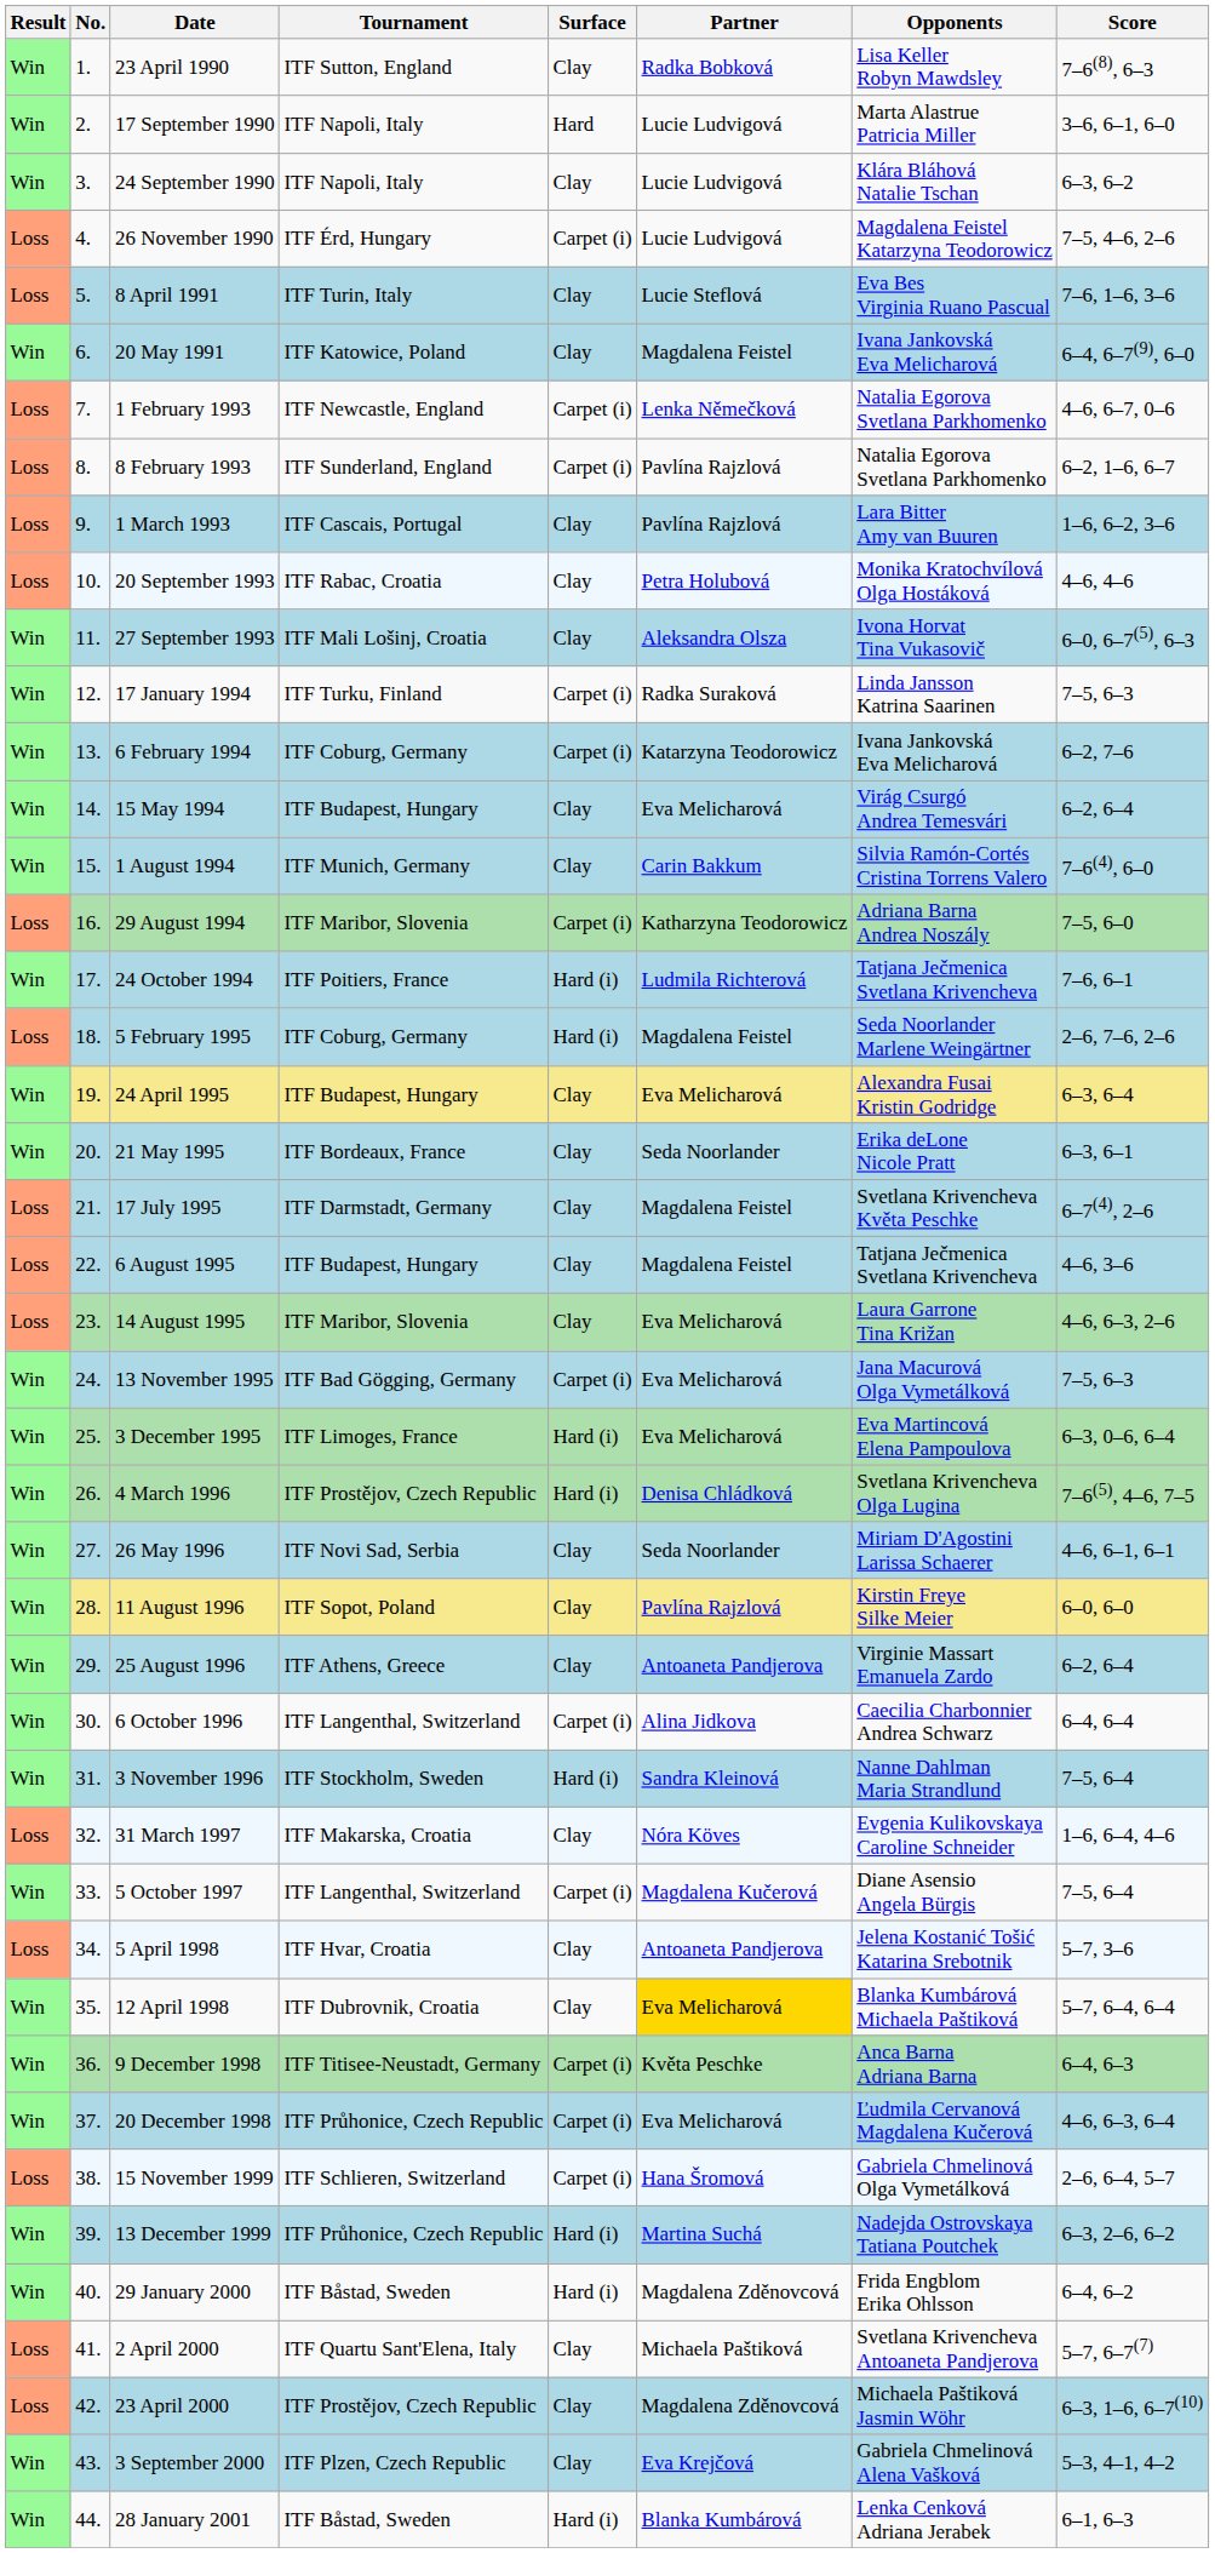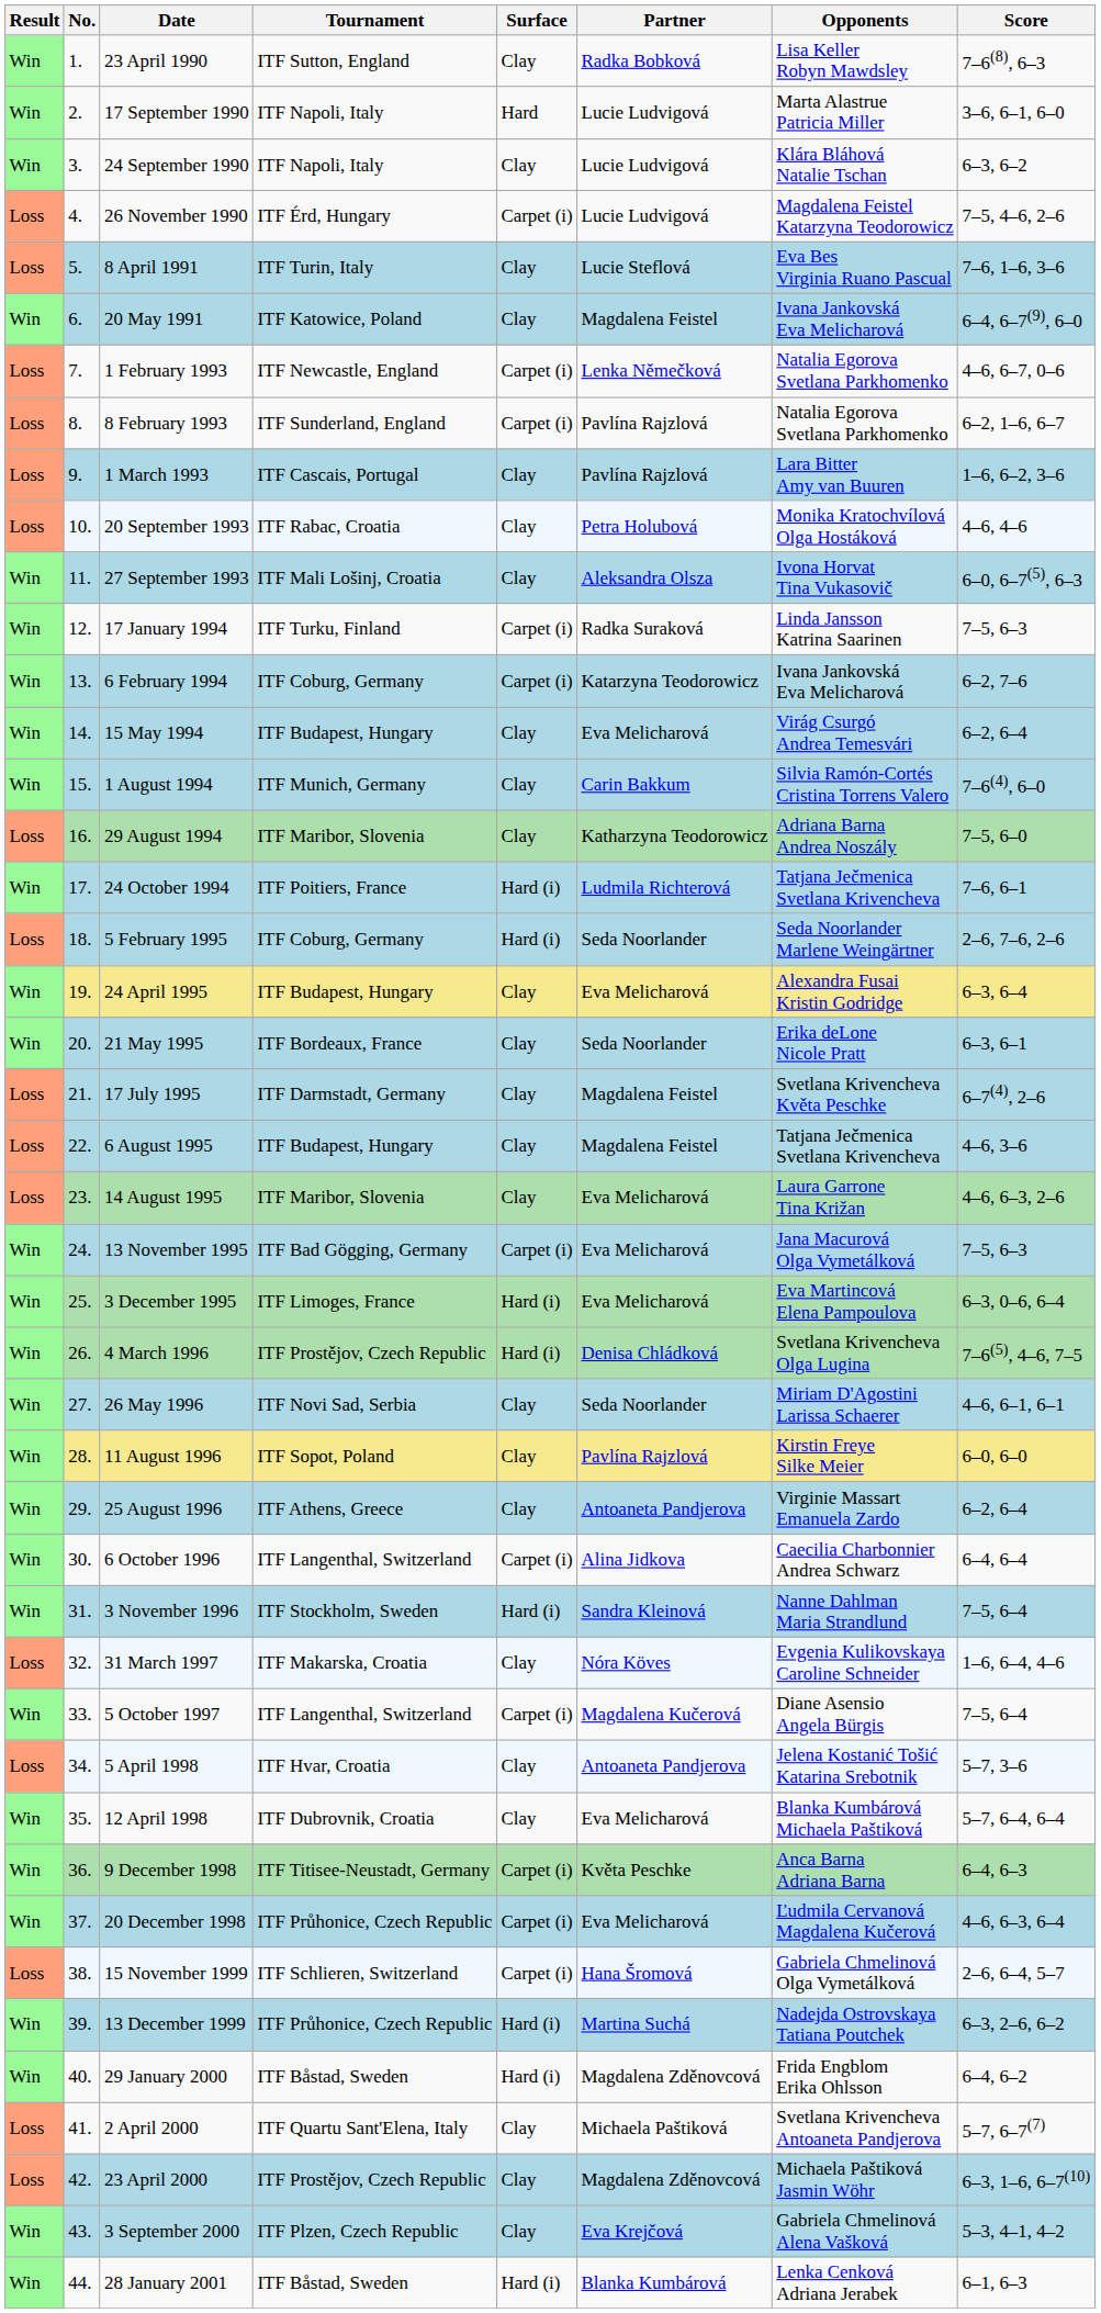 <table class="sortable wikitable" style="font-size:97%;">
 <tr>
 <th>Result</th>
 <th>No.</th>
 <th>Date</th>
 <th>Tournament</th>
 <th>Surface</th>
 <th>Partner</th>
 <th>Opponents</th>
 <th>Score</th>
 </tr>
 <tr>
 <td bgcolor="#98FB98">Win</td>
 <td>1.</td>
 <td>23 April 1990</td>
 <td>ITF Sutton, England</td>
 <td>Clay</td>
 <td> <a href='#'>Radka Bobková</a></td>
 <td> <a href='#'>Lisa Keller</a> <br>  <a href='#'>Robyn Mawdsley</a></td>
 <td>7–6<sup>(8)</sup>, 6–3</td>
 </tr>
 <tr>
 <td bgcolor="#98FB98">Win</td>
 <td>2.</td>
 <td>17 September 1990</td>
 <td>ITF Napoli, Italy</td>
 <td>Hard</td>
 <td> Lucie Ludvigová</td>
 <td> Marta Alastrue <br>  <a href='#'>Patricia Miller</a></td>
 <td>3–6, 6–1, 6–0</td>
 </tr>
 <tr>
 <td bgcolor="#98FB98">Win</td>
 <td>3.</td>
 <td>24 September 1990</td>
 <td>ITF Napoli, Italy</td>
 <td>Clay</td>
 <td> Lucie Ludvigová</td>
 <td> <a href='#'>Klára Bláhová</a> <br>  <a href='#'>Natalie Tschan</a></td>
 <td>6–3, 6–2</td>
 </tr>
 <tr>
 <td bgcolor="FFA07A">Loss</td>
 <td>4.</td>
 <td>26 November 1990</td>
 <td>ITF Érd, Hungary</td>
 <td>Carpet (i)</td>
 <td> Lucie Ludvigová</td>
 <td> <a href='#'>Magdalena Feistel</a> <br>  <a href='#'>Katarzyna Teodorowicz</a></td>
 <td>7–5, 4–6, 2–6</td>
 </tr>
 <tr style="background:lightblue;">
 <td bgcolor="FFA07A">Loss</td>
 <td>5.</td>
 <td>8 April 1991</td>
 <td>ITF Turin, Italy</td>
 <td>Clay</td>
 <td> Lucie Steflová</td>
 <td> <a href='#'>Eva Bes</a> <br>  <a href='#'>Virginia Ruano Pascual</a></td>
 <td>7–6, 1–6, 3–6</td>
 </tr>
 <tr style="background:lightblue;">
 <td bgcolor="#98FB98">Win</td>
 <td>6.</td>
 <td>20 May 1991</td>
 <td>ITF Katowice, Poland</td>
 <td>Clay</td>
 <td> Magdalena Feistel</td>
 <td> <a href='#'>Ivana Jankovská</a> <br>  <a href='#'>Eva Melicharová</a></td>
 <td>6–4, 6–7<sup>(9)</sup>, 6–0</td>
 </tr>
 <tr>
 <td bgcolor="FFA07A">Loss</td>
 <td>7.</td>
 <td>1 February 1993</td>
 <td>ITF Newcastle, England</td>
 <td>Carpet (i)</td>
 <td> <a href='#'>Lenka Němečková</a></td>
 <td> <a href='#'>Natalia Egorova</a> <br>  <a href='#'>Svetlana Parkhomenko</a></td>
 <td>4–6, 6–7, 0–6</td>
 </tr>
 <tr>
 <td bgcolor="FFA07A">Loss</td>
 <td>8.</td>
 <td>8 February 1993</td>
 <td>ITF Sunderland, England</td>
 <td>Carpet (i)</td>
 <td> Pavlína Rajzlová</td>
 <td> Natalia Egorova <br>  Svetlana Parkhomenko</td>
 <td>6–2, 1–6, 6–7</td>
 </tr>
 <tr style="background:lightblue;">
 <td bgcolor="FFA07A">Loss</td>
 <td>9.</td>
 <td>1 March 1993</td>
 <td>ITF Cascais, Portugal</td>
 <td>Clay</td>
 <td> Pavlína Rajzlová</td>
 <td> <a href='#'>Lara Bitter</a> <br>  <a href='#'>Amy van Buuren</a></td>
 <td>1–6, 6–2, 3–6</td>
 </tr>
 <tr style="background:#f0f8ff;">
 <td bgcolor="FFA07A">Loss</td>
 <td>10.</td>
 <td>20 September 1993</td>
 <td>ITF Rabac, Croatia</td>
 <td>Clay</td>
 <td> <a href='#'>Petra Holubová</a></td>
 <td> <a href='#'>Monika Kratochvílová</a> <br>  <a href='#'>Olga Hostáková</a></td>
 <td>4–6, 4–6</td>
 </tr>
 <tr style="background:lightblue;">
 <td style="background:#98fb98;">Win</td>
 <td>11.</td>
 <td>27 September 1993</td>
 <td>ITF Mali Lošinj, Croatia</td>
 <td>Clay</td>
 <td> <a href='#'>Aleksandra Olsza</a></td>
 <td> <a href='#'>Ivona Horvat</a> <br>  <a href='#'>Tina Vukasovič</a></td>
 <td>6–0, 6–7<sup>(5)</sup>, 6–3</td>
 </tr>
 <tr>
 <td style="background:#98fb98;">Win</td>
 <td>12.</td>
 <td>17 January 1994</td>
 <td>ITF Turku, Finland</td>
 <td>Carpet (i)</td>
 <td> Radka Suraková</td>
 <td> <a href='#'>Linda Jansson</a> <br>  Katrina Saarinen</td>
 <td>7–5, 6–3</td>
 </tr>
 <tr style="background:lightblue;">
 <td style="background:#98fb98;">Win</td>
 <td>13.</td>
 <td>6 February 1994</td>
 <td>ITF Coburg, Germany</td>
 <td>Carpet (i)</td>
 <td> Katarzyna Teodorowicz</td>
 <td> Ivana Jankovská <br>  Eva Melicharová</td>
 <td>6–2, 7–6</td>
 </tr>
 <tr style="background:lightblue;">
 <td style="background:#98fb98;">Win</td>
 <td>14.</td>
 <td>15 May 1994</td>
 <td>ITF Budapest, Hungary</td>
 <td>Clay</td>
 <td> Eva Melicharová</td>
 <td> <a href='#'>Virág Csurgó</a> <br>  <a href='#'>Andrea Temesvári</a></td>
 <td>6–2, 6–4</td>
 </tr>
 <tr style="background:lightblue;">
 <td bgcolor="98FB98">Win</td>
 <td>15.</td>
 <td>1 August 1994</td>
 <td>ITF Munich, Germany</td>
 <td>Clay</td>
 <td> <a href='#'>Carin Bakkum</a></td>
 <td> <a href='#'>Silvia Ramón-Cortés</a> <br>  <a href='#'>Cristina Torrens Valero</a></td>
 <td>7–6<sup>(4)</sup>, 6–0</td>
 </tr>
 <tr style="background:#addfad;">
 <td bgcolor="FFA07A">Loss</td>
 <td>16.</td>
 <td>29 August 1994</td>
 <td>ITF Maribor, Slovenia</td>
-<td>Carpet (i)</td>
+<td>Clay</td>
 <td> Katharzyna Teodorowicz</td>
 <td> <a href='#'>Adriana Barna</a> <br>  <a href='#'>Andrea Noszály</a></td>
 <td>7–5, 6–0</td>
 </tr>
 <tr style="background:lightblue;">
 <td style="background:#98fb98;">Win</td>
 <td>17.</td>
 <td>24 October 1994</td>
 <td>ITF Poitiers, France</td>
 <td>Hard (i)</td>
 <td> <a href='#'>Ludmila Richterová</a></td>
 <td> <a href='#'>Tatjana Ječmenica</a> <br>  <a href='#'>Svetlana Krivencheva</a></td>
 <td>7–6, 6–1</td>
 </tr>
 <tr style="background:lightblue;">
 <td bgcolor="FFA07A">Loss</td>
 <td>18.</td>
 <td>5 February 1995</td>
 <td>ITF Coburg, Germany</td>
 <td>Hard (i)</td>
-<td> Magdalena Feistel</td>
+<td> Seda Noorlander</td>
 <td> <a href='#'>Seda Noorlander</a> <br>  <a href='#'>Marlene Weingärtner</a></td>
 <td>2–6, 7–6, 2–6</td>
 </tr>
 <tr style="background:#f7e98e;">
 <td style="background:#98fb98;">Win</td>
 <td>19.</td>
 <td>24 April 1995</td>
 <td>ITF Budapest, Hungary</td>
 <td>Clay</td>
 <td> Eva Melicharová</td>
 <td> <a href='#'>Alexandra Fusai</a> <br>  <a href='#'>Kristin Godridge</a></td>
 <td>6–3, 6–4</td>
 </tr>
 <tr style="background:lightblue;">
 <td style="background:#98fb98;">Win</td>
 <td>20.</td>
 <td>21 May 1995</td>
 <td>ITF Bordeaux, France</td>
 <td>Clay</td>
 <td> Seda Noorlander</td>
 <td> <a href='#'>Erika deLone</a> <br>  <a href='#'>Nicole Pratt</a></td>
 <td>6–3, 6–1</td>
 </tr>
 <tr style="background:lightblue;">
 <td bgcolor="FFA07A">Loss</td>
 <td>21.</td>
 <td>17 July 1995</td>
 <td>ITF Darmstadt, Germany</td>
 <td>Clay</td>
 <td> Magdalena Feistel</td>
 <td> Svetlana Krivencheva <br>  <a href='#'>Květa Peschke</a></td>
 <td>6–7<sup>(4)</sup>, 2–6</td>
 </tr>
 <tr style="background:lightblue;">
 <td bgcolor="FFA07A">Loss</td>
 <td>22.</td>
 <td>6 August 1995</td>
 <td>ITF Budapest, Hungary</td>
 <td>Clay</td>
 <td> Magdalena Feistel</td>
 <td> Tatjana Ječmenica <br>  Svetlana Krivencheva</td>
 <td>4–6, 3–6</td>
 </tr>
 <tr style="background:#addfad;">
 <td bgcolor="FFA07A">Loss</td>
 <td>23.</td>
 <td>14 August 1995</td>
 <td>ITF Maribor, Slovenia</td>
 <td>Clay</td>
 <td> Eva Melicharová</td>
 <td> <a href='#'>Laura Garrone</a> <br>  <a href='#'>Tina Križan</a></td>
 <td>4–6, 6–3, 2–6</td>
 </tr>
 <tr style="background:lightblue;">
 <td style="background:#98fb98;">Win</td>
 <td>24.</td>
 <td>13 November 1995</td>
 <td>ITF Bad Gögging, Germany</td>
 <td>Carpet (i)</td>
 <td> Eva Melicharová</td>
 <td> <a href='#'>Jana Macurová</a> <br>  <a href='#'>Olga Vymetálková</a></td>
 <td>7–5, 6–3</td>
 </tr>
 <tr style="background:#addfad;">
 <td style="background:#98fb98;">Win</td>
 <td>25.</td>
 <td>3 December 1995</td>
 <td>ITF Limoges, France</td>
 <td>Hard (i)</td>
 <td> Eva Melicharová</td>
 <td> <a href='#'>Eva Martincová</a> <br>  <a href='#'>Elena Pampoulova</a></td>
 <td>6–3, 0–6, 6–4</td>
 </tr>
 <tr style="background:#addfad;">
 <td style="background:#98fb98;">Win</td>
 <td>26.</td>
 <td>4 March 1996</td>
 <td>ITF Prostějov, Czech Republic</td>
 <td>Hard (i)</td>
 <td> <a href='#'>Denisa Chládková</a></td>
 <td> Svetlana Krivencheva <br>  <a href='#'>Olga Lugina</a></td>
 <td>7–6<sup>(5)</sup>, 4–6, 7–5</td>
 </tr>
 <tr style="background:lightblue;">
 <td style="background:#98fb98;">Win</td>
 <td>27.</td>
 <td>26 May 1996</td>
 <td>ITF Novi Sad, Serbia</td>
 <td>Clay</td>
 <td> Seda Noorlander</td>
 <td> <a href='#'>Miriam D'Agostini</a> <br>  <a href='#'>Larissa Schaerer</a></td>
 <td>4–6, 6–1, 6–1</td>
 </tr>
 <tr style="background:#f7e98e;">
 <td style="background:#98fb98;">Win</td>
 <td>28.</td>
 <td>11 August 1996</td>
 <td>ITF Sopot, Poland</td>
 <td>Clay</td>
 <td> <a href='#'>Pavlína Rajzlová</a></td>
 <td> <a href='#'>Kirstin Freye</a> <br>  <a href='#'>Silke Meier</a></td>
 <td>6–0, 6–0</td>
 </tr>
 <tr style="background:lightblue;">
 <td bgcolor="98FB98">Win</td>
 <td>29.</td>
 <td>25 August 1996</td>
 <td>ITF Athens, Greece</td>
 <td>Clay</td>
 <td> <a href='#'>Antoaneta Pandjerova</a></td>
 <td> Virginie Massart <br>  <a href='#'>Emanuela Zardo</a></td>
 <td>6–2, 6–4</td>
 </tr>
 <tr>
 <td bgcolor="98FB98">Win</td>
 <td>30.</td>
 <td>6 October 1996</td>
 <td>ITF Langenthal, Switzerland</td>
 <td>Carpet (i)</td>
 <td> <a href='#'>Alina Jidkova</a></td>
 <td> <a href='#'>Caecilia Charbonnier</a> <br>  Andrea Schwarz</td>
 <td>6–4, 6–4</td>
 </tr>
 <tr style="background:lightblue;">
 <td bgcolor="98FB98">Win</td>
 <td>31.</td>
 <td>3 November 1996</td>
 <td>ITF Stockholm, Sweden</td>
 <td>Hard (i)</td>
 <td> <a href='#'>Sandra Kleinová</a></td>
 <td> <a href='#'>Nanne Dahlman</a> <br>  <a href='#'>Maria Strandlund</a></td>
 <td>7–5, 6–4</td>
 </tr>
 <tr style="background:#f0f8ff;">
 <td bgcolor="FFA07A">Loss</td>
 <td>32.</td>
 <td>31 March 1997</td>
 <td>ITF Makarska, Croatia</td>
 <td>Clay</td>
 <td> <a href='#'>Nóra Köves</a></td>
 <td> <a href='#'>Evgenia Kulikovskaya</a> <br>  <a href='#'>Caroline Schneider</a></td>
 <td>1–6, 6–4, 4–6</td>
 </tr>
 <tr>
 <td bgcolor="98FB98">Win</td>
 <td>33.</td>
 <td>5 October 1997</td>
 <td>ITF Langenthal, Switzerland</td>
 <td>Carpet (i)</td>
 <td> <a href='#'>Magdalena Kučerová</a></td>
 <td> Diane Asensio <br>  <a href='#'>Angela Bürgis</a></td>
 <td>7–5, 6–4</td>
 </tr>
 <tr style="background:#f0f8ff;">
 <td bgcolor="FFA07A">Loss</td>
 <td>34.</td>
 <td>5 April 1998</td>
 <td>ITF Hvar, Croatia</td>
 <td>Clay</td>
 <td> <a href='#'>Antoaneta Pandjerova</a></td>
 <td> <a href='#'>Jelena Kostanić Tošić</a> <br>  <a href='#'>Katarina Srebotnik</a></td>
 <td>5–7, 3–6</td>
 </tr>
 <tr>
 <td bgcolor="98FB98">Win</td>
 <td>35.</td>
 <td>12 April 1998</td>
 <td>ITF Dubrovnik, Croatia</td>
 <td>Clay</td>
-<td style="background: gold;"> Eva Melicharová</td>
+<td> Eva Melicharová</td>
 <td> <a href='#'>Blanka Kumbárová</a> <br>  <a href='#'>Michaela Paštiková</a></td>
 <td>5–7, 6–4, 6–4</td>
 </tr>
 <tr style="background:#addfad;">
 <td bgcolor="98FB98">Win</td>
 <td>36.</td>
 <td>9 December 1998</td>
 <td>ITF Titisee-Neustadt, Germany</td>
 <td>Carpet (i)</td>
 <td> Květa Peschke</td>
 <td> <a href='#'>Anca Barna</a> <br>  <a href='#'>Adriana Barna</a></td>
 <td>6–4, 6–3</td>
 </tr>
 <tr style="background:lightblue;">
 <td bgcolor="98FB98">Win</td>
 <td>37.</td>
 <td>20 December 1998</td>
 <td>ITF Průhonice, Czech Republic</td>
 <td>Carpet (i)</td>
 <td> Eva Melicharová</td>
 <td> <a href='#'>Ľudmila Cervanová</a> <br>  <a href='#'>Magdalena Kučerová</a></td>
 <td>4–6, 6–3, 6–4</td>
 </tr>
 <tr style="background:#f0f8ff;">
 <td bgcolor="FFA07A">Loss</td>
 <td>38.</td>
 <td>15 November 1999</td>
 <td>ITF Schlieren, Switzerland</td>
 <td>Carpet (i)</td>
 <td> <a href='#'>Hana Šromová</a></td>
 <td> <a href='#'>Gabriela Chmelinová</a> <br>  Olga Vymetálková</td>
 <td>2–6, 6–4, 5–7</td>
 </tr>
 <tr style="background:lightblue;">
 <td bgcolor="98FB98">Win</td>
 <td>39.</td>
 <td>13 December 1999</td>
 <td>ITF Průhonice, Czech Republic</td>
 <td>Hard (i)</td>
 <td> <a href='#'>Martina Suchá</a></td>
 <td> <a href='#'>Nadejda Ostrovskaya</a> <br>  <a href='#'>Tatiana Poutchek</a></td>
 <td>6–3, 2–6, 6–2</td>
 </tr>
 <tr>
 <td bgcolor="98FB98">Win</td>
 <td>40.</td>
 <td>29 January 2000</td>
 <td>ITF Båstad, Sweden</td>
 <td>Hard (i)</td>
 <td> Magdalena Zděnovcová</td>
 <td> Frida Engblom <br>  Erika Ohlsson</td>
 <td>6–4, 6–2</td>
 </tr>
 <tr>
 <td bgcolor="FFA07A">Loss</td>
 <td>41.</td>
 <td>2 April 2000</td>
 <td>ITF Quartu Sant'Elena, Italy</td>
 <td>Clay</td>
 <td> Michaela Paštiková</td>
 <td> Svetlana Krivencheva <br>  <a href='#'>Antoaneta Pandjerova</a></td>
 <td>5–7, 6–7<sup>(7)</sup></td>
 </tr>
 <tr style="background:lightblue;">
 <td bgcolor="FFA07A">Loss</td>
 <td>42.</td>
 <td>23 April 2000</td>
 <td>ITF Prostějov, Czech Republic</td>
 <td>Clay</td>
 <td> Magdalena Zděnovcová</td>
 <td> Michaela Paštiková <br>  <a href='#'>Jasmin Wöhr</a></td>
 <td>6–3, 1–6, 6–7<sup>(10)</sup></td>
 </tr>
 <tr style="background:lightblue;">
 <td bgcolor="98FB98">Win</td>
 <td>43.</td>
 <td>3 September 2000</td>
 <td>ITF Plzen, Czech Republic</td>
 <td>Clay</td>
 <td> <a href='#'>Eva Krejčová</a></td>
 <td> Gabriela Chmelinová <br>  <a href='#'>Alena Vašková</a></td>
 <td>5–3, 4–1, 4–2</td>
 </tr>
 <tr>
 <td bgcolor="98FB98">Win</td>
 <td>44.</td>
 <td>28 January 2001</td>
 <td>ITF Båstad, Sweden</td>
 <td>Hard (i)</td>
 <td> <a href='#'>Blanka Kumbárová</a></td>
 <td> <a href='#'>Lenka Cenková</a> <br>  Adriana Jerabek</td>
 <td>6–1, 6–3</td>
 </tr>
 </table>
